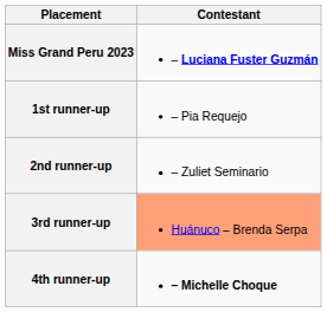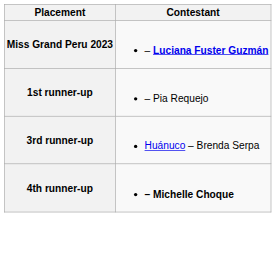 <table class="wikitable sortable" style="font-size: 95%;">
 <tr>
 <th>Placement</th>
 <th>Contestant</th>
 </tr>
 <tr>
 <th>Miss Grand Peru 2023</th>
 <td><br><ul><li><strong></strong> – <strong><a href='#'>Luciana Fuster Guzmán</a></strong></li></ul></td>
 </tr>
 <tr>
 <th>1st runner-up</th>
 <td><br><ul><li> – Pia Requejo</li></ul></td>
 </tr>
 <tr>
-<th>2nd runner-up</th>
-<td><br><ul><li> – Zuliet Seminario</li></ul></td>
-</tr>
-<tr>
 <th>3rd runner-up</th>
-<td style="background: lightsalmon;"><br><ul><li> <a href='#'>Huánuco</a> – Brenda Serpa</li></ul></td>
+<td><br><ul><li> <a href='#'>Huánuco</a> – Brenda Serpa</li></ul></td>
 </tr>
 <tr>
 <th>4th runner-up</th>
 <td><strong><br><ul><li> – Michelle Choque</li></ul></strong></td>
 </tr>
 </table>
